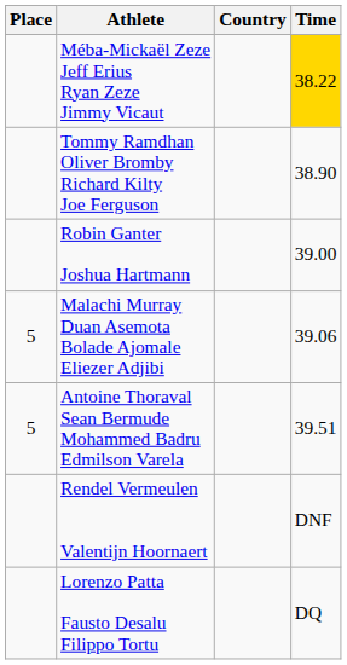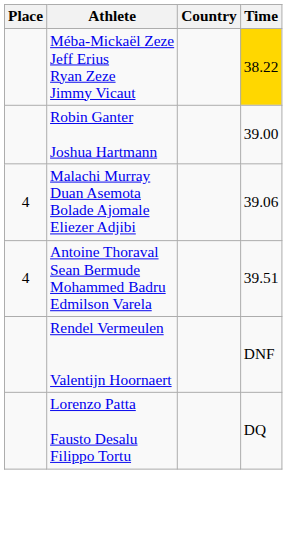 <table class="wikitable">
 <tr>
 <th>Place</th>
 <th>Athlete</th>
 <th>Country</th>
 <th>Time</th>
 </tr>
 <tr>
 <td align=center></td>
 <td><a href='#'>Méba-Mickaël Zeze</a><br><a href='#'>Jeff Erius</a><br><a href='#'>Ryan Zeze</a><br><a href='#'>Jimmy Vicaut</a></td>
 <td></td>
 <td style="background: gold;">38.22</td>
 </tr>
 <tr>
 <td align=center></td>
-<td><a href='#'>Tommy Ramdhan</a><br><a href='#'>Oliver Bromby</a><br><a href='#'>Richard Kilty</a><br><a href='#'>Joe Ferguson</a></td>
-<td></td>
-<td>38.90</td>
-</tr>
-<tr>
-<td align=center></td>
 <td><a href='#'>Robin Ganter</a><br><br><a href='#'>Joshua Hartmann</a><br></td>
 <td></td>
 <td>39.00</td>
 </tr>
 <tr>
-<td align=center>5</td>
+<td align=center>4</td>
 <td><a href='#'>Malachi Murray</a><br><a href='#'>Duan Asemota</a><br><a href='#'>Bolade Ajomale</a><br><a href='#'>Eliezer Adjibi</a></td>
 <td></td>
 <td>39.06</td>
 </tr>
 <tr>
-<td align=center>5</td>
+<td align=center>4</td>
 <td><a href='#'>Antoine Thoraval</a><br><a href='#'>Sean Bermude</a><br><a href='#'>Mohammed Badru</a><br><a href='#'>Edmilson Varela</a></td>
 <td></td>
 <td>39.51</td>
 </tr>
 <tr>
 <td align=center></td>
 <td><a href='#'>Rendel Vermeulen</a><br><br><br><a href='#'>Valentijn Hoornaert</a></td>
 <td></td>
 <td>DNF</td>
 </tr>
 <tr>
 <td align=center></td>
 <td><a href='#'>Lorenzo Patta</a><br><br><a href='#'>Fausto Desalu</a><br><a href='#'>Filippo Tortu</a></td>
 <td></td>
 <td>DQ</td>
 </tr>
 </table>
